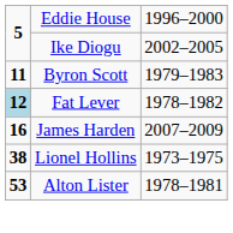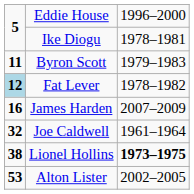 <table class="wikitable sortable" style="text-align:center">
 <tr>
 <td rowspan="2"><strong>5</strong></td>
 <td><a href='#'>Eddie House</a></td>
 <td>1996–2000</td>
 </tr>
 <tr>
 <td><a href='#'>Ike Diogu</a></td>
-<td>2002–2005</td>
+<td>1978–1981</td>
 </tr>
 <tr>
 <td><strong>11</strong></td>
 <td><a href='#'>Byron Scott</a></td>
 <td>1979–1983</td>
 </tr>
 <tr>
 <td style="background: lightblue;"><strong>12</strong></td>
 <td><a href='#'>Fat Lever</a></td>
 <td>1978–1982</td>
 </tr>
 <tr>
 <td><strong>16</strong></td>
 <td><a href='#'>James Harden</a></td>
 <td>2007–2009</td>
 </tr>
 <tr>
+<td><strong>32</strong></td>
+<td><a href='#'>Joe Caldwell</a></td>
+<td>1961–1964</td>
+</tr>
+<tr>
 <td><strong>38</strong></td>
 <td><a href='#'>Lionel Hollins</a></td>
-<td>1973–1975</td>
+<td><strong>1973–1975</strong></td>
 </tr>
 <tr>
 <td><strong>53</strong></td>
 <td><a href='#'>Alton Lister</a></td>
-<td>1978–1981</td>
+<td>2002–2005</td>
 </tr>
 </table>
